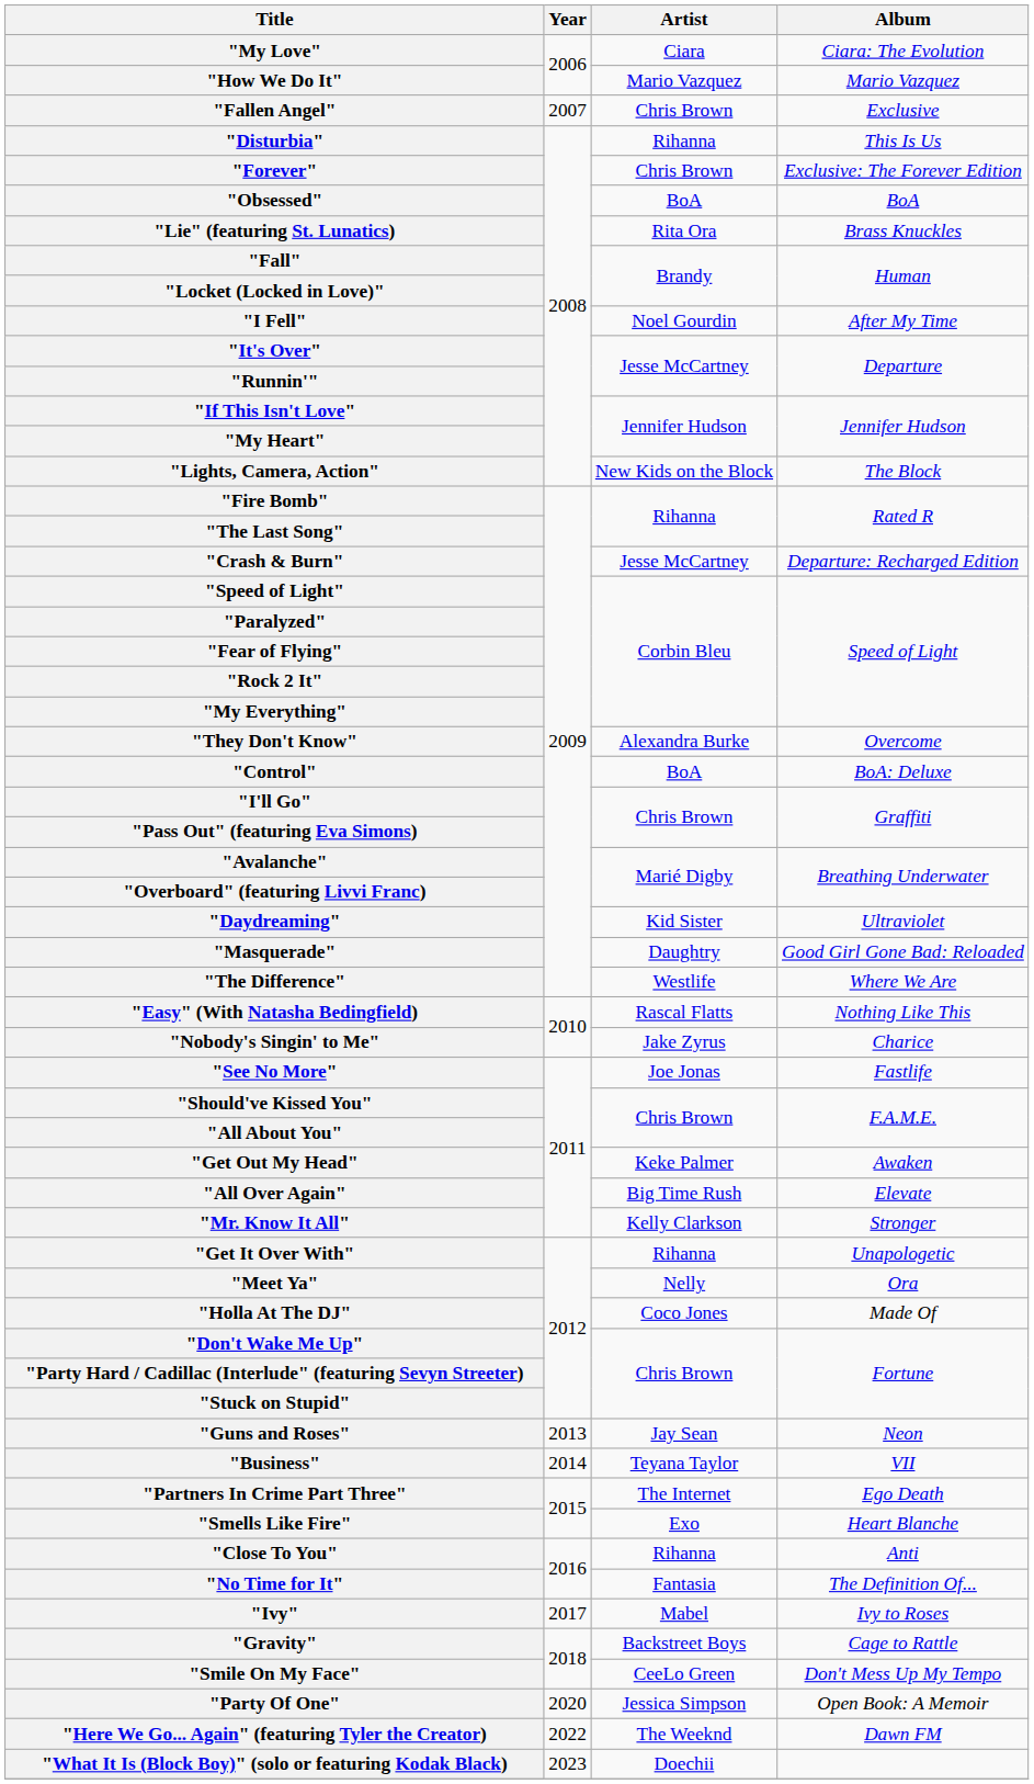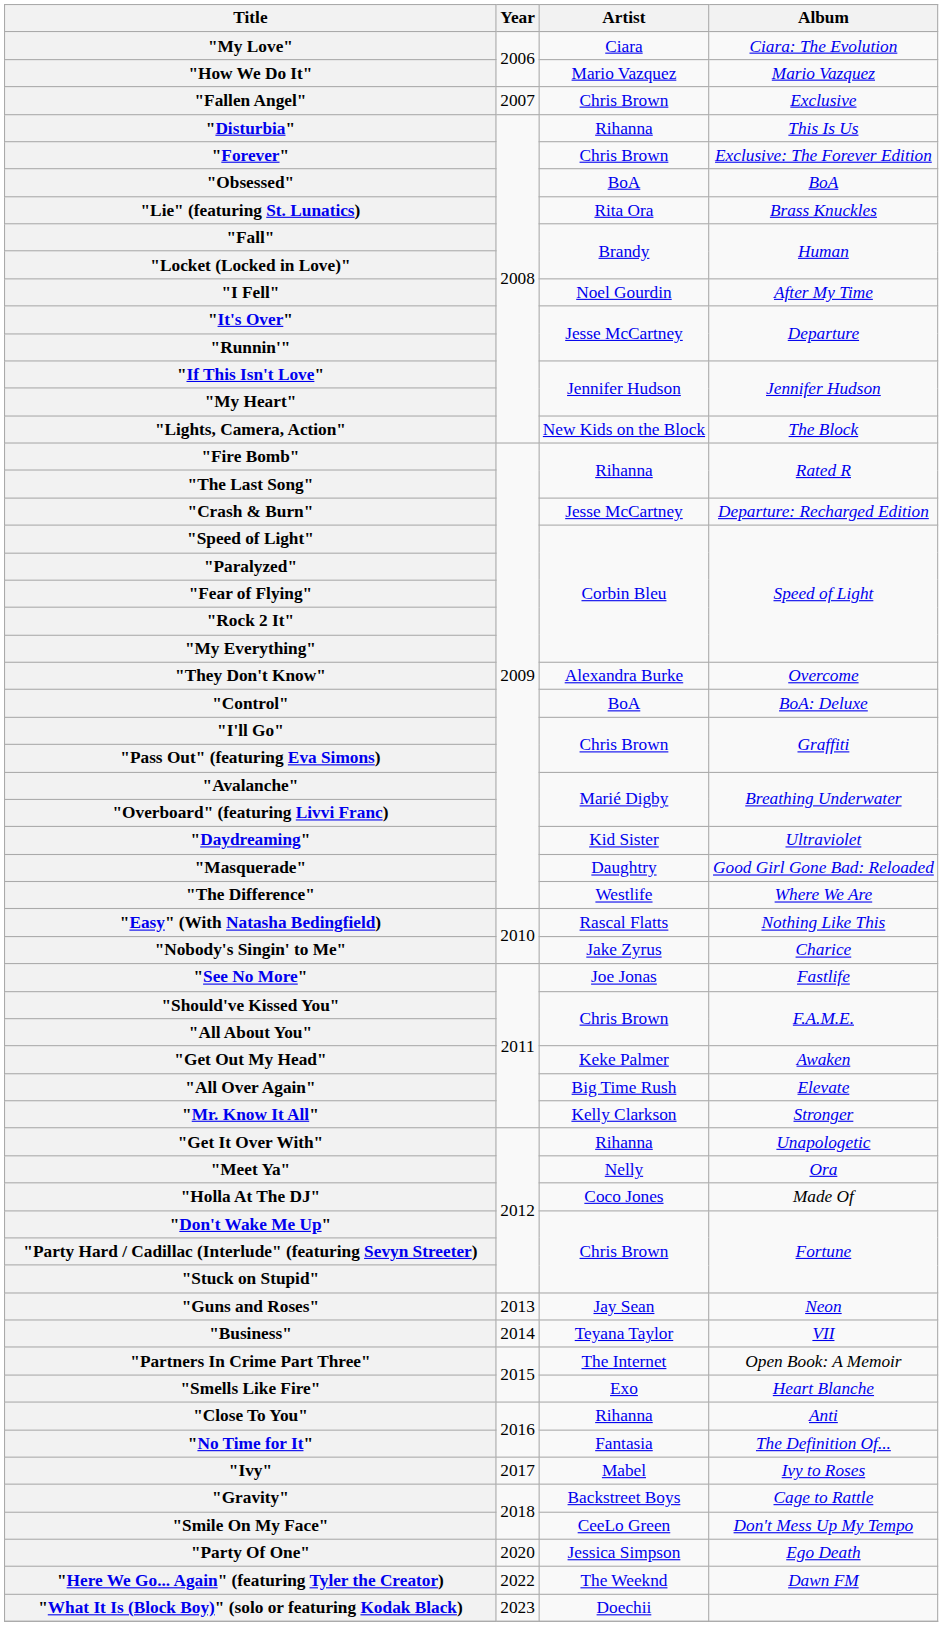 <table class="wikitable plainrowheaders" style="text-align:center;">
 <tr>
 <th scope="col" style="width:28em;">Title</th>
 <th scope="col">Year</th>
 <th scope="col">Artist</th>
 <th scope="col">Album</th>
 </tr>
 <tr>
 <th scope="row">"My Love"</th>
 <td rowspan="2">2006</td>
 <td><a href='#'>Ciara</a></td>
 <td><em><a href='#'>Ciara: The Evolution</a></em></td>
 </tr>
 <tr>
 <th scope="row">"How We Do It"</th>
 <td><a href='#'>Mario Vazquez</a></td>
 <td><em><a href='#'>Mario Vazquez</a></em></td>
 </tr>
 <tr>
 <th scope="row">"Fallen Angel"</th>
 <td>2007</td>
 <td><a href='#'>Chris Brown</a></td>
 <td><em><a href='#'>Exclusive</a></em></td>
 </tr>
 <tr>
 <th scope="row">"<a href='#'>Disturbia</a>"</th>
 <td rowspan="12">2008</td>
 <td><a href='#'>Rihanna</a></td>
 <td><em><a href='#'>This Is Us</a></em></td>
 </tr>
 <tr>
 <th scope="row">"<a href='#'>Forever</a>"</th>
 <td><a href='#'>Chris Brown</a></td>
 <td><em><a href='#'>Exclusive: The Forever Edition</a></em></td>
 </tr>
 <tr>
 <th scope="row">"Obsessed"</th>
 <td><a href='#'>BoA</a></td>
 <td><em><a href='#'>BoA</a></em></td>
 </tr>
 <tr>
 <th scope="row">"Lie" (featuring <a href='#'>St. Lunatics</a>)</th>
 <td><a href='#'>Rita Ora</a></td>
 <td><em><a href='#'>Brass Knuckles</a></em></td>
 </tr>
 <tr>
 <th scope="row">"Fall"</th>
 <td rowspan="2"><a href='#'>Brandy</a></td>
 <td rowspan="2"><em><a href='#'>Human</a></em></td>
 </tr>
 <tr>
 <th scope="row">"Locket (Locked in Love)"</th>
 </tr>
 <tr>
 <th scope="row">"I Fell"</th>
 <td><a href='#'>Noel Gourdin</a></td>
 <td><em><a href='#'>After My Time</a></em></td>
 </tr>
 <tr>
 <th scope="row">"<a href='#'>It's Over</a>"</th>
 <td rowspan="2"><a href='#'>Jesse McCartney</a></td>
 <td rowspan="2"><em><a href='#'>Departure</a></em></td>
 </tr>
 <tr>
 <th scope="row">"Runnin'"</th>
 </tr>
 <tr>
 <th scope="row">"<a href='#'>If This Isn't Love</a>"</th>
 <td rowspan="2"><a href='#'>Jennifer Hudson</a></td>
 <td rowspan="2"><em><a href='#'>Jennifer Hudson</a></em></td>
 </tr>
 <tr>
 <th scope="row">"My Heart"</th>
 </tr>
 <tr>
 <th scope="row">"Lights, Camera, Action" </th>
 <td><a href='#'>New Kids on the Block</a></td>
 <td><em><a href='#'>The Block</a></em></td>
 </tr>
 <tr>
 <th scope="row">"Fire Bomb"</th>
 <td rowspan="17">2009</td>
 <td rowspan="2"><a href='#'>Rihanna</a></td>
 <td rowspan="2"><em><a href='#'>Rated R</a></em></td>
 </tr>
 <tr>
 <th scope="row">"The Last Song"</th>
 </tr>
 <tr>
 <th scope="row">"Crash & Burn"</th>
 <td><a href='#'>Jesse McCartney</a></td>
 <td><em><a href='#'>Departure: Recharged Edition</a></em></td>
 </tr>
 <tr>
 <th scope="row">"Speed of Light"</th>
 <td rowspan="5"><a href='#'>Corbin Bleu</a></td>
 <td rowspan="5"><em><a href='#'>Speed of Light</a></em></td>
 </tr>
 <tr>
 <th scope="row">"Paralyzed"</th>
 </tr>
 <tr>
 <th scope="row">"Fear of Flying"</th>
 </tr>
 <tr>
 <th scope="row">"Rock 2 It"</th>
 </tr>
 <tr>
 <th scope="row">"My Everything"</th>
 </tr>
 <tr>
 <th scope="row">"They Don't Know"</th>
 <td><a href='#'>Alexandra Burke</a></td>
 <td><em><a href='#'>Overcome</a></em></td>
 </tr>
 <tr>
 <th scope="row">"Control"</th>
 <td><a href='#'>BoA</a></td>
 <td><em><a href='#'>BoA: Deluxe</a></em></td>
 </tr>
 <tr>
 <th scope="row">"I'll Go"</th>
 <td rowspan="2"><a href='#'>Chris Brown</a></td>
 <td rowspan="2"><em><a href='#'>Graffiti</a></em></td>
 </tr>
 <tr>
 <th scope="row">"Pass Out" (featuring <a href='#'>Eva Simons</a>)</th>
 </tr>
 <tr>
 <th scope="row">"Avalanche"</th>
 <td rowspan="2"><a href='#'>Marié Digby</a></td>
 <td rowspan="2"><em><a href='#'>Breathing Underwater</a></em></td>
 </tr>
 <tr>
 <th scope="row">"Overboard" (featuring <a href='#'>Livvi Franc</a>)</th>
 </tr>
 <tr>
 <th scope="row">"<a href='#'>Daydreaming</a>"</th>
 <td><a href='#'>Kid Sister</a></td>
 <td><em><a href='#'>Ultraviolet</a></em></td>
 </tr>
 <tr>
 <th scope="row">"Masquerade"</th>
 <td><a href='#'>Daughtry</a></td>
 <td><em><a href='#'>Good Girl Gone Bad: Reloaded</a></em></td>
 </tr>
 <tr>
 <th scope="row">"The Difference"</th>
 <td><a href='#'>Westlife</a></td>
 <td><em><a href='#'>Where We Are</a></em></td>
 </tr>
 <tr>
 <th scope="row">"<a href='#'>Easy</a>" (With <a href='#'>Natasha Bedingfield</a>)</th>
 <td rowspan="2">2010</td>
 <td><a href='#'>Rascal Flatts</a></td>
 <td><em><a href='#'>Nothing Like This</a></em></td>
 </tr>
 <tr>
 <th scope="row">"Nobody's Singin' to Me"</th>
 <td><a href='#'>Jake Zyrus</a></td>
 <td><em><a href='#'>Charice</a></em></td>
 </tr>
 <tr>
 <th scope="row">"<a href='#'>See No More</a>"</th>
 <td rowspan="6">2011</td>
 <td><a href='#'>Joe Jonas</a></td>
 <td><em><a href='#'>Fastlife</a></em></td>
 </tr>
 <tr>
 <th scope="row">"Should've Kissed You"</th>
 <td rowspan="2"><a href='#'>Chris Brown</a></td>
 <td rowspan="2"><em><a href='#'>F.A.M.E.</a></em></td>
 </tr>
 <tr>
 <th scope="row">"All About You"</th>
 </tr>
 <tr>
 <th scope="row">"Get Out My Head"</th>
 <td><a href='#'>Keke Palmer</a></td>
 <td><em><a href='#'>Awaken</a></em></td>
 </tr>
 <tr>
 <th scope="row">"All Over Again"</th>
 <td><a href='#'>Big Time Rush</a></td>
 <td><em><a href='#'>Elevate</a></em></td>
 </tr>
 <tr>
 <th scope="row">"<a href='#'>Mr. Know It All</a>"</th>
 <td><a href='#'>Kelly Clarkson</a></td>
 <td><em><a href='#'>Stronger</a></em></td>
 </tr>
 <tr>
 <th scope="row">"Get It Over With"</th>
 <td rowspan="6">2012</td>
 <td><a href='#'>Rihanna</a></td>
 <td><em><a href='#'>Unapologetic</a></em></td>
 </tr>
 <tr>
 <th scope="row">"Meet Ya"</th>
 <td><a href='#'>Nelly</a></td>
 <td><em><a href='#'>Ora</a></em></td>
 </tr>
 <tr>
 <th scope="row">"Holla At The DJ"</th>
 <td><a href='#'>Coco Jones</a></td>
 <td><em>Made Of</em></td>
 </tr>
 <tr>
 <th scope="row">"<a href='#'>Don't Wake Me Up</a>"</th>
 <td rowspan="3"><a href='#'>Chris Brown</a></td>
 <td rowspan="3"><em><a href='#'>Fortune</a></em></td>
 </tr>
 <tr>
 <th scope="row">"Party Hard / Cadillac (Interlude" (featuring <a href='#'>Sevyn Streeter</a>)</th>
 </tr>
 <tr>
 <th scope="row">"Stuck on Stupid"</th>
 </tr>
 <tr>
 <th scope="row">"Guns and Roses"</th>
 <td>2013</td>
 <td><a href='#'>Jay Sean</a></td>
 <td><em><a href='#'>Neon</a></em></td>
 </tr>
 <tr>
 <th scope="row">"Business"</th>
 <td>2014</td>
 <td><a href='#'>Teyana Taylor</a></td>
 <td><em><a href='#'>VII</a></em></td>
 </tr>
 <tr>
 <th scope="row">"Partners In Crime Part Three"</th>
 <td rowspan="2">2015</td>
 <td><a href='#'>The Internet</a></td>
-<td><em><a href='#'>Ego Death</a></em></td>
+<td><em>Open Book: A Memoir</em></td>
 </tr>
 <tr>
 <th scope="row">"Smells Like Fire"</th>
 <td><a href='#'>Exo</a></td>
 <td><em><a href='#'>Heart Blanche</a></em></td>
 </tr>
 <tr>
 <th scope="row">"Close To You"</th>
 <td rowspan="2">2016</td>
 <td><a href='#'>Rihanna</a></td>
 <td><em><a href='#'>Anti</a></em></td>
 </tr>
 <tr>
 <th scope="row">"<a href='#'>No Time for It</a>"</th>
 <td><a href='#'>Fantasia</a></td>
 <td><em><a href='#'>The Definition Of...</a></em></td>
 </tr>
 <tr>
 <th scope="row">"Ivy"</th>
 <td>2017</td>
 <td><a href='#'>Mabel</a></td>
 <td><em><a href='#'>Ivy to Roses</a></em></td>
 </tr>
 <tr>
 <th scope="row">"Gravity"</th>
 <td rowspan="2">2018</td>
 <td><a href='#'>Backstreet Boys</a></td>
 <td><em><a href='#'>Cage to Rattle</a></em></td>
 </tr>
 <tr>
 <th scope="row">"Smile On My Face"</th>
 <td><a href='#'>CeeLo Green</a></td>
 <td><em><a href='#'>Don't Mess Up My Tempo</a></em></td>
 </tr>
 <tr>
 <th scope="row">"Party Of One"</th>
 <td>2020</td>
 <td><a href='#'>Jessica Simpson</a></td>
-<td><em>Open Book: A Memoir</em></td>
+<td><em><a href='#'>Ego Death</a></em></td>
 </tr>
 <tr>
 <th scope="row">"<a href='#'>Here We Go... Again</a>" (featuring <a href='#'>Tyler the Creator</a>)</th>
 <td>2022</td>
 <td><a href='#'>The Weeknd</a></td>
 <td><em><a href='#'>Dawn FM</a></em></td>
 </tr>
 <tr>
 <th scope="row">"<a href='#'>What It Is (Block Boy)</a>" (solo or featuring <a href='#'>Kodak Black</a>)</th>
 <td>2023</td>
 <td><a href='#'>Doechii</a></td>
 <td></td>
 </tr>
 <tr>
 </tr>
 </table>
